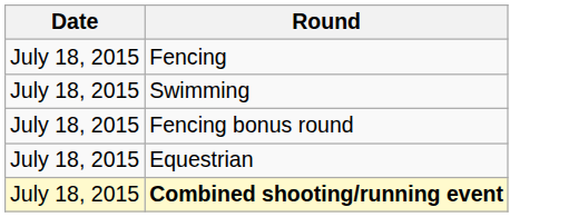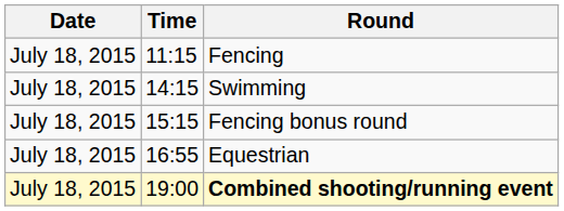 <table class="wikitable">
 <tr>
 <th>Date</th>
+<th>Time</th>
 <th>Round</th>
 </tr>
 <tr>
 <td>July 18, 2015</td>
+<td>11:15</td>
 <td>Fencing</td>
 </tr>
 <tr>
 <td>July 18, 2015</td>
+<td>14:15</td>
 <td>Swimming</td>
 </tr>
 <tr>
 <td>July 18, 2015</td>
+<td>15:15</td>
 <td>Fencing bonus round</td>
 </tr>
 <tr>
 <td>July 18, 2015</td>
+<td>16:55</td>
 <td>Equestrian</td>
 </tr>
 <tr style=background:lemonchiffon>
 <td>July 18, 2015</td>
+<td>19:00</td>
 <td><strong>Combined shooting/running event</strong></td>
 </tr>
 </table>
